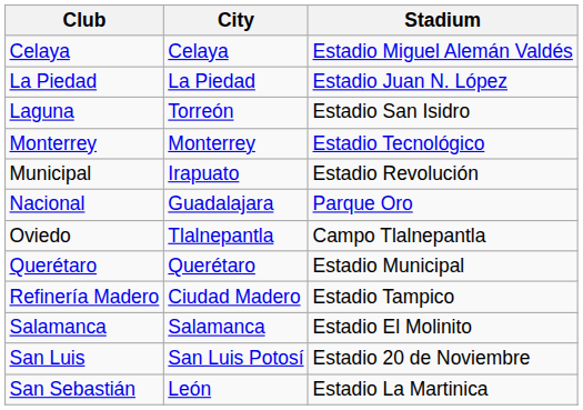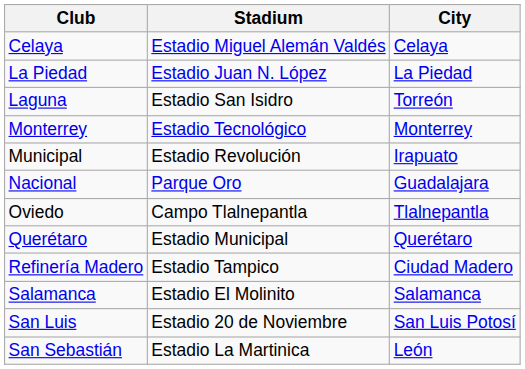 <table class="wikitable sortable">
 <tr>
 <th>Club</th>
+<th>Stadium</th>
 <th>City</th>
-<th>Stadium</th>
 </tr>
 <tr>
 <td><a href='#'>Celaya</a></td>
+<td><a href='#'>Estadio Miguel Alemán Valdés</a></td>
 <td><a href='#'>Celaya</a></td>
-<td><a href='#'>Estadio Miguel Alemán Valdés</a></td>
 </tr>
 <tr>
 <td><a href='#'>La Piedad</a></td>
+<td><a href='#'>Estadio Juan N. López</a></td>
 <td><a href='#'>La Piedad</a></td>
-<td><a href='#'>Estadio Juan N. López</a></td>
 </tr>
 <tr>
 <td><a href='#'>Laguna</a></td>
+<td>Estadio San Isidro</td>
 <td><a href='#'>Torreón</a></td>
-<td>Estadio San Isidro</td>
 </tr>
 <tr>
 <td><a href='#'>Monterrey</a></td>
+<td><a href='#'>Estadio Tecnológico</a></td>
 <td><a href='#'>Monterrey</a></td>
-<td><a href='#'>Estadio Tecnológico</a></td>
 </tr>
 <tr>
 <td>Municipal</td>
+<td>Estadio Revolución</td>
 <td><a href='#'>Irapuato</a></td>
-<td>Estadio Revolución</td>
 </tr>
 <tr>
 <td><a href='#'>Nacional</a></td>
+<td><a href='#'>Parque Oro</a></td>
 <td><a href='#'>Guadalajara</a></td>
-<td><a href='#'>Parque Oro</a></td>
 </tr>
 <tr>
 <td>Oviedo</td>
+<td>Campo Tlalnepantla</td>
 <td><a href='#'>Tlalnepantla</a></td>
-<td>Campo Tlalnepantla</td>
 </tr>
 <tr>
 <td><a href='#'>Querétaro</a></td>
+<td>Estadio Municipal</td>
 <td><a href='#'>Querétaro</a></td>
-<td>Estadio Municipal</td>
 </tr>
 <tr>
 <td><a href='#'>Refinería Madero</a></td>
+<td>Estadio Tampico</td>
 <td><a href='#'>Ciudad Madero</a></td>
-<td>Estadio Tampico</td>
 </tr>
 <tr>
 <td><a href='#'>Salamanca</a></td>
+<td>Estadio El Molinito</td>
 <td><a href='#'>Salamanca</a></td>
-<td>Estadio El Molinito</td>
 </tr>
 <tr>
 <td><a href='#'>San Luis</a></td>
+<td>Estadio 20 de Noviembre</td>
 <td><a href='#'>San Luis Potosí</a></td>
-<td>Estadio 20 de Noviembre</td>
 </tr>
 <tr>
 <td><a href='#'>San Sebastián</a></td>
+<td>Estadio La Martinica</td>
 <td><a href='#'>León</a></td>
-<td>Estadio La Martinica</td>
 </tr>
 </table>
